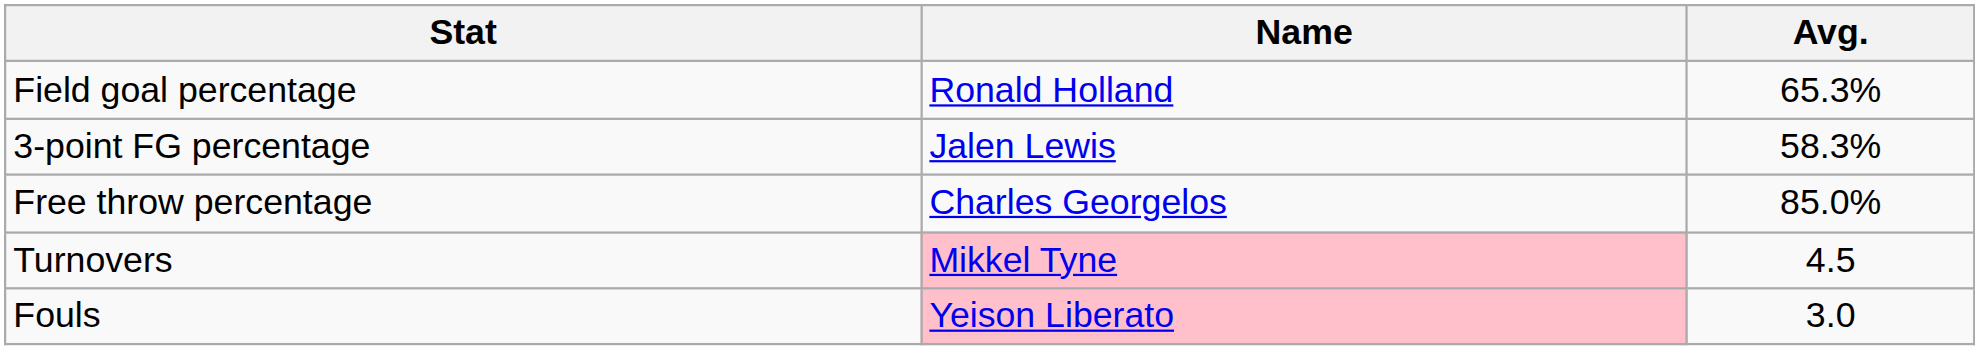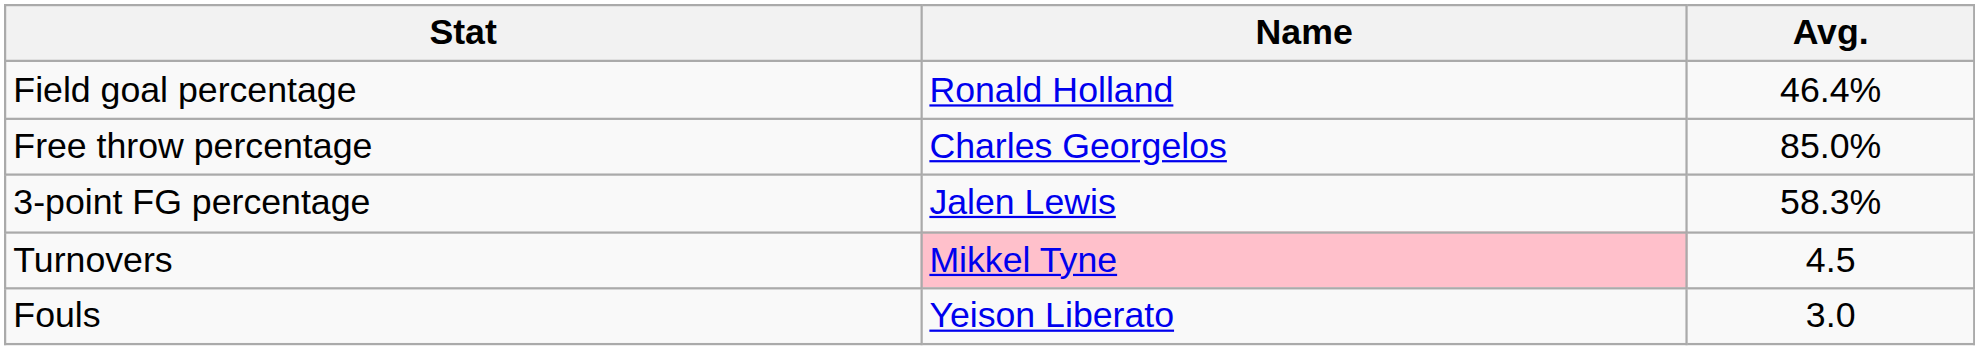 <table class=wikitable width=100%>
 <tr>
 <th>Stat</th>
 <th>Name</th>
 <th>Avg.</th>
 </tr>
 <tr>
 <td>Field goal percentage</td>
 <td> <a href='#'>Ronald Holland</a></td>
-<td align=center>65.3%</td>
+<td align=center>46.4%</td>
+</tr>
+<tr>
+<td>Free throw percentage</td>
+<td> <a href='#'>Charles Georgelos</a></td>
+<td align=center>85.0%</td>
 </tr>
 <tr>
 <td>3-point FG percentage</td>
 <td> <a href='#'>Jalen Lewis</a></td>
 <td align=center>58.3%</td>
-</tr>
-<tr>
-<td>Free throw percentage</td>
-<td> <a href='#'>Charles Georgelos</a></td>
-<td align=center>85.0%</td>
 </tr>
 <tr>
 <td>Turnovers</td>
 <td style="background: pink;"> <a href='#'>Mikkel Tyne</a></td>
 <td align=center>4.5</td>
 </tr>
 <tr>
 <td>Fouls</td>
-<td style="background: pink;">  <a href='#'>Yeison Liberato</a></td>
+<td>  <a href='#'>Yeison Liberato</a></td>
 <td align=center>3.0</td>
 </tr>
 </table>
